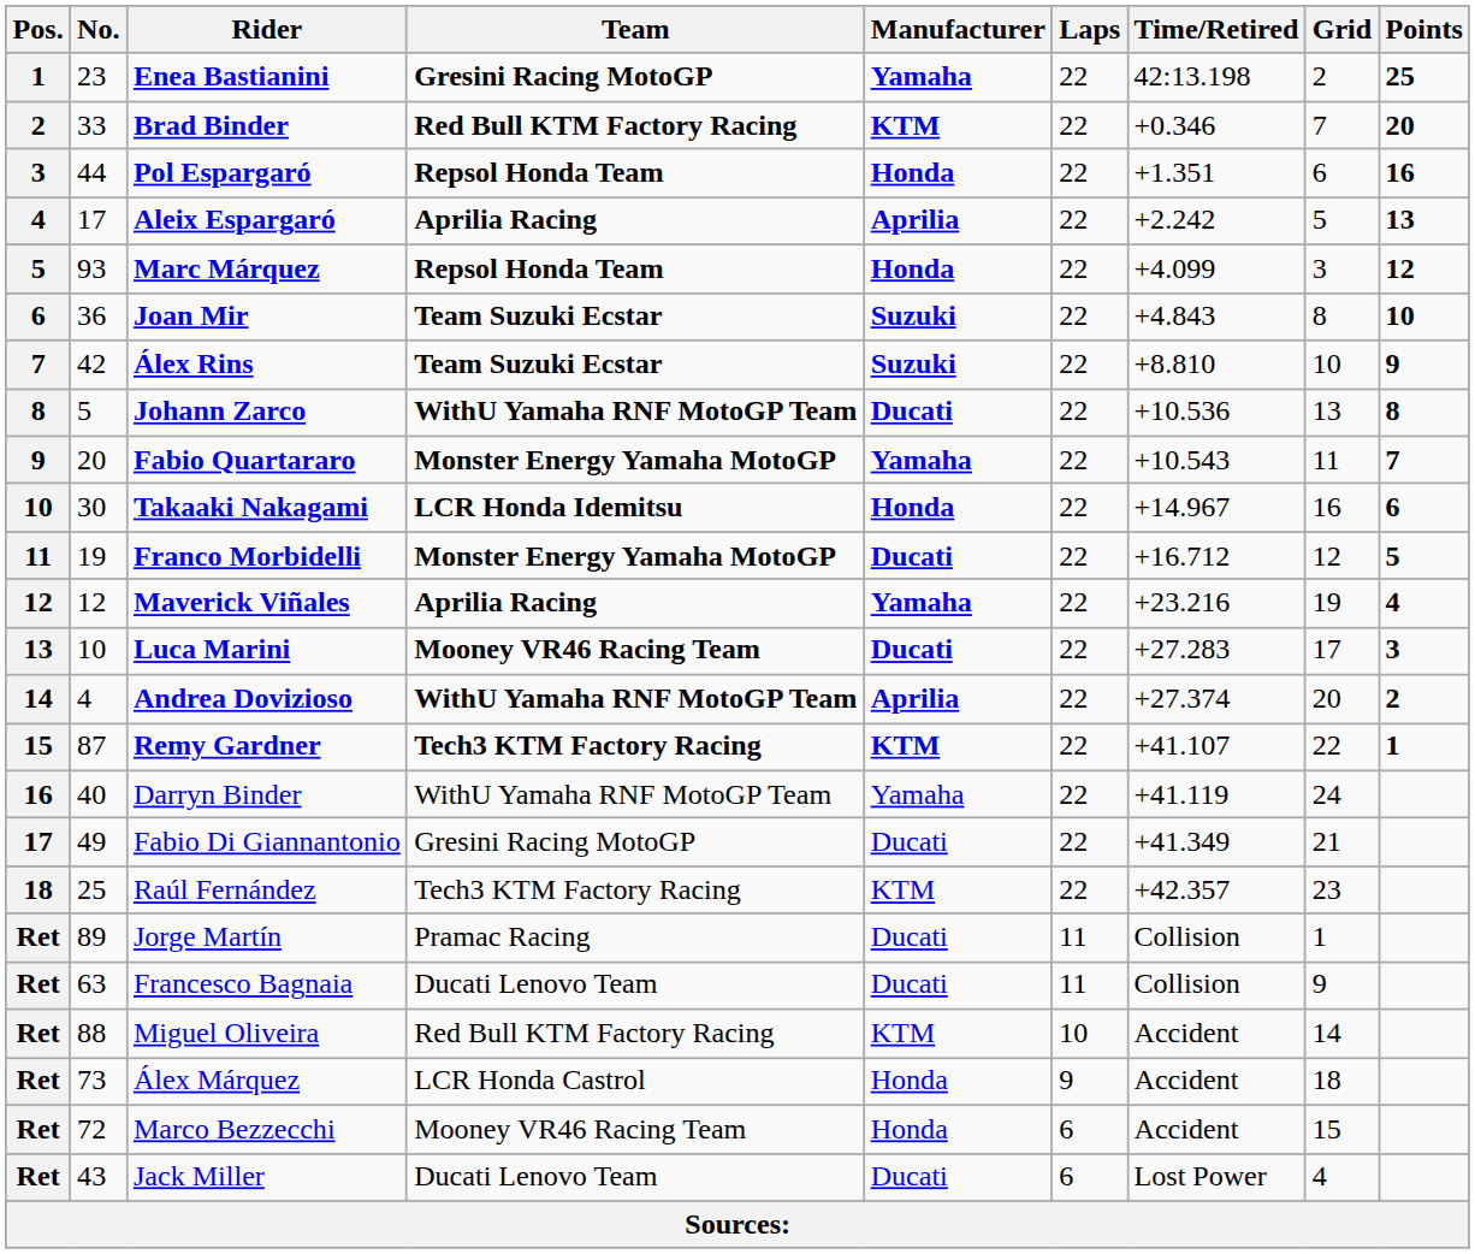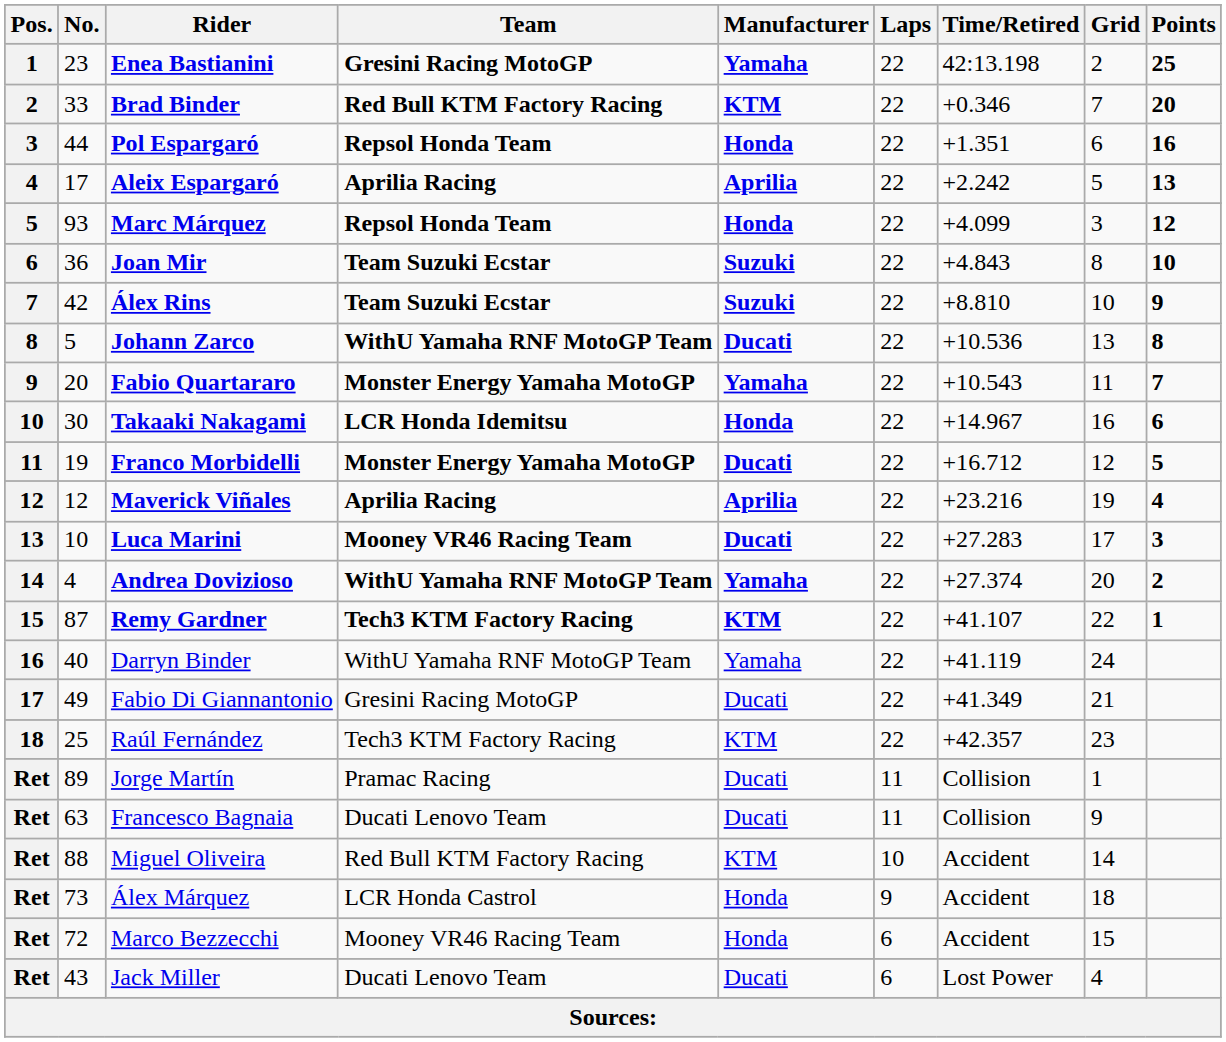 <table class="wikitable" style="font-size: 85%;">
 <tr>
 <th>Pos.</th>
 <th>No.</th>
 <th>Rider</th>
 <th>Team</th>
 <th>Manufacturer</th>
 <th>Laps</th>
 <th>Time/Retired</th>
 <th>Grid</th>
 <th>Points</th>
 </tr>
 <tr>
 <th>1</th>
 <td>23</td>
 <td> <strong><a href='#'>Enea Bastianini</a></strong></td>
 <td><strong>Gresini Racing MotoGP</strong></td>
 <td><strong><a href='#'>Yamaha</a></strong></td>
 <td>22</td>
 <td>42:13.198</td>
 <td>2</td>
 <td><strong>25</strong></td>
 </tr>
 <tr>
 <th>2</th>
 <td>33</td>
 <td> <strong><a href='#'>Brad Binder</a></strong></td>
 <td><strong>Red Bull KTM Factory Racing</strong></td>
 <td><strong><a href='#'>KTM</a></strong></td>
 <td>22</td>
 <td>+0.346</td>
 <td>7</td>
 <td><strong>20</strong></td>
 </tr>
 <tr>
 <th>3</th>
 <td>44</td>
 <td> <strong><a href='#'>Pol Espargaró</a></strong></td>
 <td><strong>Repsol Honda Team</strong></td>
 <td><strong><a href='#'>Honda</a></strong></td>
 <td>22</td>
 <td>+1.351</td>
 <td>6</td>
 <td><strong>16</strong></td>
 </tr>
 <tr>
 <th>4</th>
 <td>17</td>
 <td> <strong><a href='#'>Aleix Espargaró</a></strong></td>
 <td><strong>Aprilia Racing</strong></td>
 <td><strong><a href='#'>Aprilia</a></strong></td>
 <td>22</td>
 <td>+2.242</td>
 <td>5</td>
 <td><strong>13</strong></td>
 </tr>
 <tr>
 <th>5</th>
 <td>93</td>
 <td> <strong><a href='#'>Marc Márquez</a></strong></td>
 <td><strong>Repsol Honda Team</strong></td>
 <td><strong><a href='#'>Honda</a></strong></td>
 <td>22</td>
 <td>+4.099</td>
 <td>3</td>
 <td><strong>12</strong></td>
 </tr>
 <tr>
 <th>6</th>
 <td>36</td>
 <td> <strong><a href='#'>Joan Mir</a></strong></td>
 <td><strong>Team Suzuki Ecstar</strong></td>
 <td><strong><a href='#'>Suzuki</a></strong></td>
 <td>22</td>
 <td>+4.843</td>
 <td>8</td>
 <td><strong>10</strong></td>
 </tr>
 <tr>
 <th>7</th>
 <td>42</td>
 <td> <strong><a href='#'>Álex Rins</a></strong></td>
 <td><strong>Team Suzuki Ecstar</strong></td>
 <td><strong><a href='#'>Suzuki</a></strong></td>
 <td>22</td>
 <td>+8.810</td>
 <td>10</td>
 <td><strong>9</strong></td>
 </tr>
 <tr>
 <th>8</th>
 <td>5</td>
 <td> <strong><a href='#'>Johann Zarco</a></strong></td>
 <td><strong>WithU Yamaha RNF MotoGP Team</strong></td>
 <td><strong><a href='#'>Ducati</a></strong></td>
 <td>22</td>
 <td>+10.536</td>
 <td>13</td>
 <td><strong>8</strong></td>
 </tr>
 <tr>
 <th>9</th>
 <td>20</td>
 <td> <strong><a href='#'>Fabio Quartararo</a></strong></td>
 <td><strong>Monster Energy Yamaha MotoGP</strong></td>
 <td><strong><a href='#'>Yamaha</a></strong></td>
 <td>22</td>
 <td>+10.543</td>
 <td>11</td>
 <td><strong>7</strong></td>
 </tr>
 <tr>
 <th>10</th>
 <td>30</td>
 <td> <strong><a href='#'>Takaaki Nakagami</a></strong></td>
 <td><strong>LCR Honda Idemitsu</strong></td>
 <td><strong><a href='#'>Honda</a></strong></td>
 <td>22</td>
 <td>+14.967</td>
 <td>16</td>
 <td><strong>6</strong></td>
 </tr>
 <tr>
 <th>11</th>
 <td>19</td>
 <td> <strong><a href='#'>Franco Morbidelli</a></strong></td>
 <td><strong>Monster Energy Yamaha MotoGP</strong></td>
 <td><strong><a href='#'>Ducati</a></strong></td>
 <td>22</td>
 <td>+16.712</td>
 <td>12</td>
 <td><strong>5</strong></td>
 </tr>
 <tr>
 <th>12</th>
 <td>12</td>
 <td> <strong><a href='#'>Maverick Viñales</a></strong></td>
 <td><strong>Aprilia Racing</strong></td>
-<td><strong><a href='#'>Yamaha</a></strong></td>
+<td><strong><a href='#'>Aprilia</a></strong></td>
 <td>22</td>
 <td>+23.216</td>
 <td>19</td>
 <td><strong>4</strong></td>
 </tr>
 <tr>
 <th>13</th>
 <td>10</td>
 <td> <strong><a href='#'>Luca Marini</a></strong></td>
 <td><strong>Mooney VR46 Racing Team</strong></td>
 <td><strong><a href='#'>Ducati</a></strong></td>
 <td>22</td>
 <td>+27.283</td>
 <td>17</td>
 <td><strong>3</strong></td>
 </tr>
 <tr>
 <th>14</th>
 <td>4</td>
 <td> <strong><a href='#'>Andrea Dovizioso</a></strong></td>
 <td><strong>WithU Yamaha RNF MotoGP Team</strong></td>
-<td><strong><a href='#'>Aprilia</a></strong></td>
+<td><strong><a href='#'>Yamaha</a></strong></td>
 <td>22</td>
 <td>+27.374</td>
 <td>20</td>
 <td><strong>2</strong></td>
 </tr>
 <tr>
 <th>15</th>
 <td>87</td>
 <td> <strong><a href='#'>Remy Gardner</a></strong></td>
 <td><strong>Tech3 KTM Factory Racing</strong></td>
 <td><strong><a href='#'>KTM</a></strong></td>
 <td>22</td>
 <td>+41.107</td>
 <td>22</td>
 <td><strong>1</strong></td>
 </tr>
 <tr>
 <th>16</th>
 <td>40</td>
 <td> <a href='#'>Darryn Binder</a></td>
 <td>WithU Yamaha RNF MotoGP Team</td>
 <td><a href='#'>Yamaha</a></td>
 <td>22</td>
 <td>+41.119</td>
 <td>24</td>
 <td></td>
 </tr>
 <tr>
 <th>17</th>
 <td>49</td>
 <td> <a href='#'>Fabio Di Giannantonio</a></td>
 <td>Gresini Racing MotoGP</td>
 <td><a href='#'>Ducati</a></td>
 <td>22</td>
 <td>+41.349</td>
 <td>21</td>
 <td></td>
 </tr>
 <tr>
 <th>18</th>
 <td>25</td>
 <td> <a href='#'>Raúl Fernández</a></td>
 <td>Tech3 KTM Factory Racing</td>
 <td><a href='#'>KTM</a></td>
 <td>22</td>
 <td>+42.357</td>
 <td>23</td>
 <td></td>
 </tr>
 <tr>
 <th>Ret</th>
 <td>89</td>
 <td> <a href='#'>Jorge Martín</a></td>
 <td>Pramac Racing</td>
 <td><a href='#'>Ducati</a></td>
 <td>11</td>
 <td>Collision</td>
 <td>1</td>
 <td></td>
 </tr>
 <tr>
 <th>Ret</th>
 <td>63</td>
 <td> <a href='#'>Francesco Bagnaia</a></td>
 <td>Ducati Lenovo Team</td>
 <td><a href='#'>Ducati</a></td>
 <td>11</td>
 <td>Collision</td>
 <td>9</td>
 <td></td>
 </tr>
 <tr>
 <th>Ret</th>
 <td>88</td>
 <td> <a href='#'>Miguel Oliveira</a></td>
 <td>Red Bull KTM Factory Racing</td>
 <td><a href='#'>KTM</a></td>
 <td>10</td>
 <td>Accident</td>
 <td>14</td>
 <td></td>
 </tr>
 <tr>
 <th>Ret</th>
 <td>73</td>
 <td> <a href='#'>Álex Márquez</a></td>
 <td>LCR Honda Castrol</td>
 <td><a href='#'>Honda</a></td>
 <td>9</td>
 <td>Accident</td>
 <td>18</td>
 <td></td>
 </tr>
 <tr>
 <th>Ret</th>
 <td>72</td>
 <td> <a href='#'>Marco Bezzecchi</a></td>
 <td>Mooney VR46 Racing Team</td>
 <td><a href='#'>Honda</a></td>
 <td>6</td>
 <td>Accident</td>
 <td>15</td>
 <td></td>
 </tr>
 <tr>
 <th>Ret</th>
 <td>43</td>
 <td> <a href='#'>Jack Miller</a></td>
 <td>Ducati Lenovo Team</td>
 <td><a href='#'>Ducati</a></td>
 <td>6</td>
 <td>Lost Power</td>
 <td>4</td>
 <td></td>
 </tr>
 <tr>
 <th colspan=9>Sources:</th>
 </tr>
 </table>
